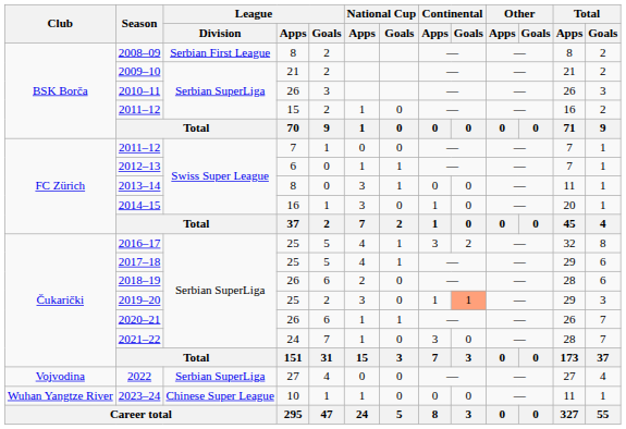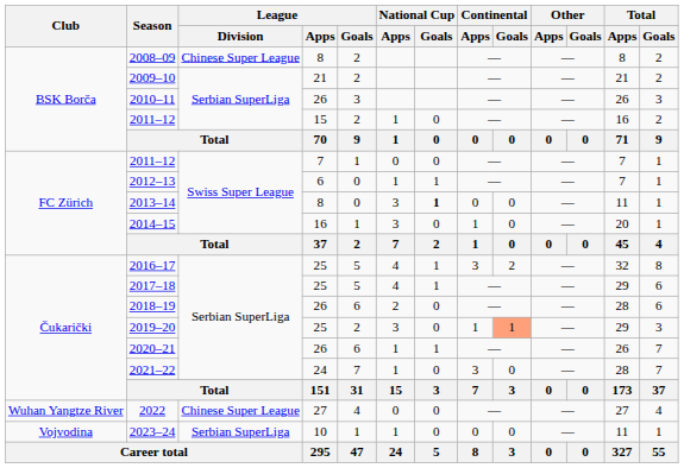 <table class="wikitable" style="text-align:center">
 <tr>
 <th rowspan="2">Club</th>
 <th rowspan="2">Season</th>
 <th colspan="3">League</th>
 <th colspan="2">National Cup</th>
 <th colspan="2">Continental</th>
 <th colspan="2">Other</th>
 <th colspan="2">Total</th>
 </tr>
 <tr>
 <th>Division</th>
 <th>Apps</th>
 <th>Goals</th>
 <th>Apps</th>
 <th>Goals</th>
 <th>Apps</th>
 <th>Goals</th>
 <th>Apps</th>
 <th>Goals</th>
 <th>Apps</th>
 <th>Goals</th>
 </tr>
 <tr>
 <td rowspan="5"><a href='#'>BSK Borča</a></td>
 <td><a href='#'>2008–09</a></td>
-<td><a href='#'>Serbian First League</a></td>
+<td><a href='#'>Chinese Super League</a></td>
 <td>8</td>
 <td>2</td>
 <td></td>
 <td></td>
 <td colspan="2">—</td>
 <td colspan="2">—</td>
 <td>8</td>
 <td>2</td>
 </tr>
 <tr>
 <td><a href='#'>2009–10</a></td>
 <td rowspan="3"><a href='#'>Serbian SuperLiga</a></td>
 <td>21</td>
 <td>2</td>
 <td></td>
 <td></td>
 <td colspan="2">—</td>
 <td colspan="2">—</td>
 <td>21</td>
 <td>2</td>
 </tr>
 <tr>
 <td><a href='#'>2010–11</a></td>
 <td>26</td>
 <td>3</td>
 <td></td>
 <td></td>
 <td colspan="2">—</td>
 <td colspan="2">—</td>
 <td>26</td>
 <td>3</td>
 </tr>
 <tr>
 <td><a href='#'>2011–12</a></td>
 <td>15</td>
 <td>2</td>
 <td>1</td>
 <td>0</td>
 <td colspan="2">—</td>
 <td colspan="2">—</td>
 <td>16</td>
 <td>2</td>
 </tr>
 <tr>
 <th colspan=2>Total</th>
 <th>70</th>
 <th>9</th>
 <th>1</th>
 <th>0</th>
 <th>0</th>
 <th>0</th>
 <th>0</th>
 <th>0</th>
 <th>71</th>
 <th>9</th>
 </tr>
 <tr>
 <td rowspan="5"><a href='#'>FC Zürich</a></td>
 <td><a href='#'>2011–12</a></td>
 <td rowspan="4"><a href='#'>Swiss Super League</a></td>
 <td>7</td>
 <td>1</td>
 <td>0</td>
 <td>0</td>
 <td colspan="2">—</td>
 <td colspan="2">—</td>
 <td>7</td>
 <td>1</td>
 </tr>
 <tr>
 <td><a href='#'>2012–13</a></td>
 <td>6</td>
 <td>0</td>
 <td>1</td>
 <td>1</td>
 <td colspan="2">—</td>
 <td colspan="2">—</td>
 <td>7</td>
 <td>1</td>
 </tr>
 <tr>
 <td><a href='#'>2013–14</a></td>
 <td>8</td>
 <td>0</td>
 <td>3</td>
-<td>1</td>
+<td><strong>1</strong></td>
 <td>0</td>
 <td>0</td>
 <td colspan="2">—</td>
 <td>11</td>
 <td>1</td>
 </tr>
 <tr>
 <td><a href='#'>2014–15</a></td>
 <td>16</td>
 <td>1</td>
 <td>3</td>
 <td>0</td>
 <td>1</td>
 <td>0</td>
 <td colspan="2">—</td>
 <td>20</td>
 <td>1</td>
 </tr>
 <tr>
 <th colspan=2>Total</th>
 <th>37</th>
 <th>2</th>
 <th>7</th>
 <th>2</th>
 <th>1</th>
 <th>0</th>
 <th>0</th>
 <th>0</th>
 <th>45</th>
 <th>4</th>
 </tr>
 <tr>
 <td rowspan="7"><a href='#'>Čukarički</a></td>
 <td><a href='#'>2016–17</a></td>
 <td rowspan="6">Serbian SuperLiga</td>
 <td>25</td>
 <td>5</td>
 <td>4</td>
 <td>1</td>
 <td>3</td>
 <td>2</td>
 <td colspan="2">—</td>
 <td>32</td>
 <td>8</td>
 </tr>
 <tr>
 <td><a href='#'>2017–18</a></td>
 <td>25</td>
 <td>5</td>
 <td>4</td>
 <td>1</td>
 <td colspan="2">—</td>
 <td colspan="2">—</td>
 <td>29</td>
 <td>6</td>
 </tr>
 <tr>
 <td><a href='#'>2018–19</a></td>
 <td>26</td>
 <td>6</td>
 <td>2</td>
 <td>0</td>
 <td colspan="2">—</td>
 <td colspan="2">—</td>
 <td>28</td>
 <td>6</td>
 </tr>
 <tr>
 <td><a href='#'>2019–20</a></td>
 <td>25</td>
 <td>2</td>
 <td>3</td>
 <td>0</td>
 <td>1</td>
 <td style="background: lightsalmon;">1</td>
 <td colspan="2">—</td>
 <td>29</td>
 <td>3</td>
 </tr>
 <tr>
 <td><a href='#'>2020–21</a></td>
 <td>26</td>
 <td>6</td>
 <td>1</td>
 <td>1</td>
 <td colspan="2">—</td>
 <td colspan="2">—</td>
 <td>26</td>
 <td>7</td>
 </tr>
 <tr>
 <td><a href='#'>2021–22</a></td>
 <td>24</td>
 <td>7</td>
 <td>1</td>
 <td>0</td>
 <td>3</td>
 <td>0</td>
 <td colspan="2">—</td>
 <td>28</td>
 <td>7</td>
 </tr>
 <tr>
 <th colspan=2>Total</th>
 <th>151</th>
 <th>31</th>
 <th>15</th>
 <th>3</th>
 <th>7</th>
 <th>3</th>
 <th>0</th>
 <th>0</th>
 <th>173</th>
 <th>37</th>
 </tr>
 <tr>
-<td><a href='#'>Vojvodina</a></td>
+<td><a href='#'>Wuhan Yangtze River</a></td>
 <td><a href='#'>2022</a></td>
-<td><a href='#'>Serbian SuperLiga</a></td>
+<td><a href='#'>Chinese Super League</a></td>
 <td>27</td>
 <td>4</td>
 <td>0</td>
 <td>0</td>
 <td colspan="2">—</td>
 <td colspan="2">—</td>
 <td>27</td>
 <td>4</td>
 </tr>
 <tr>
-<td><a href='#'>Wuhan Yangtze River</a></td>
+<td><a href='#'>Vojvodina</a></td>
 <td><a href='#'>2023–24</a></td>
-<td><a href='#'>Chinese Super League</a></td>
+<td><a href='#'>Serbian SuperLiga</a></td>
 <td>10</td>
 <td>1</td>
 <td>1</td>
 <td>0</td>
 <td>0</td>
 <td>0</td>
 <td colspan="2">—</td>
 <td>11</td>
 <td>1</td>
 </tr>
 <tr>
 <th colspan=3>Career total</th>
 <th>295</th>
 <th>47</th>
 <th>24</th>
 <th>5</th>
 <th>8</th>
 <th>3</th>
 <th>0</th>
 <th>0</th>
 <th>327</th>
 <th>55</th>
 </tr>
 </table>
